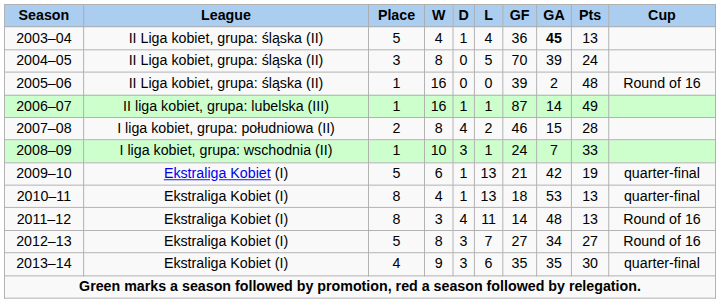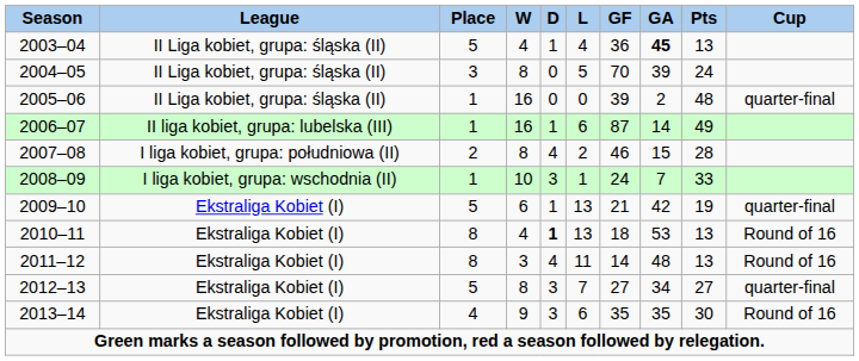 <table class="wikitable" width="800px">
 <tr>
 <th style="background:#ABCDEF;">Season</th>
 <th style="background:#ABCDEF;">League</th>
 <th style="background:#ABCDEF;">Place</th>
 <th style="background:#ABCDEF;">W</th>
 <th style="background:#ABCDEF;">D</th>
 <th style="background:#ABCDEF;">L</th>
 <th style="background:#ABCDEF;">GF</th>
 <th style="background:#ABCDEF;">GA</th>
 <th style="background:#ABCDEF;">Pts</th>
 <th style="background:#ABCDEF;">Cup</th>
 </tr>
 <tr align="center">
 <td>2003–04</td>
 <td>II Liga kobiet, grupa: śląska (II)</td>
 <td>5</td>
 <td>4</td>
 <td>1</td>
 <td>4</td>
 <td>36</td>
 <td><strong>45</strong></td>
 <td>13</td>
 <td></td>
 </tr>
 <tr align="center">
 <td>2004–05</td>
 <td>II Liga kobiet, grupa: śląska (II)</td>
 <td>3</td>
 <td>8</td>
 <td>0</td>
 <td>5</td>
 <td>70</td>
 <td>39</td>
 <td>24</td>
 <td></td>
 </tr>
 <tr align="center">
 <td>2005–06</td>
 <td>II Liga kobiet, grupa: śląska (II)</td>
 <td>1</td>
 <td>16</td>
 <td>0</td>
 <td>0</td>
 <td>39</td>
 <td>2</td>
 <td>48</td>
-<td>Round of 16</td>
+<td>quarter-final</td>
 </tr>
 <tr align="center" style="background:#ccffcc;">
 <td>2006–07</td>
 <td>II liga kobiet, grupa: lubelska (III)</td>
 <td>1</td>
 <td>16</td>
 <td>1</td>
-<td>1</td>
+<td>6</td>
 <td>87</td>
 <td>14</td>
 <td>49</td>
 <td></td>
 </tr>
 <tr align="center">
 <td>2007–08</td>
 <td>I liga kobiet, grupa: południowa (II)</td>
 <td>2</td>
 <td>8</td>
 <td>4</td>
 <td>2</td>
 <td>46</td>
 <td>15</td>
 <td>28</td>
 <td></td>
 </tr>
 <tr align="center" style="background:#ccffcc;">
 <td>2008–09</td>
 <td>I liga kobiet, grupa: wschodnia (II)</td>
 <td>1</td>
 <td>10</td>
 <td>3</td>
 <td>1</td>
 <td>24</td>
 <td>7</td>
 <td>33</td>
 <td></td>
 </tr>
 <tr align="center">
 <td>2009–10</td>
 <td><a href='#'>Ekstraliga Kobiet</a> (I)</td>
 <td>5</td>
 <td>6</td>
 <td>1</td>
 <td>13</td>
 <td>21</td>
 <td>42</td>
 <td>19</td>
 <td>quarter-final</td>
 </tr>
 <tr align="center">
 <td>2010–11</td>
 <td>Ekstraliga Kobiet (I)</td>
 <td>8</td>
 <td>4</td>
-<td>1</td>
+<td><strong>1</strong></td>
 <td>13</td>
 <td>18</td>
 <td>53</td>
 <td>13</td>
-<td>quarter-final</td>
+<td>Round of 16</td>
 </tr>
 <tr align="center">
 <td>2011–12</td>
 <td>Ekstraliga Kobiet (I)</td>
 <td>8</td>
 <td>3</td>
 <td>4</td>
 <td>11</td>
 <td>14</td>
 <td>48</td>
 <td>13</td>
 <td>Round of 16</td>
 </tr>
 <tr align="center">
 <td>2012–13</td>
 <td>Ekstraliga Kobiet (I)</td>
 <td>5</td>
 <td>8</td>
 <td>3</td>
 <td>7</td>
 <td>27</td>
 <td>34</td>
 <td>27</td>
-<td>Round of 16</td>
+<td>quarter-final</td>
 </tr>
 <tr align="center">
 <td>2013–14</td>
 <td>Ekstraliga Kobiet (I)</td>
 <td>4</td>
 <td>9</td>
 <td>3</td>
 <td>6</td>
 <td>35</td>
 <td>35</td>
 <td>30</td>
-<td>quarter-final</td>
+<td>Round of 16</td>
 </tr>
 <tr align="center">
 <td colspan="12" align="center"><strong>Green marks a season followed by promotion, red a season followed by relegation.</strong></td>
 </tr>
 </table>
